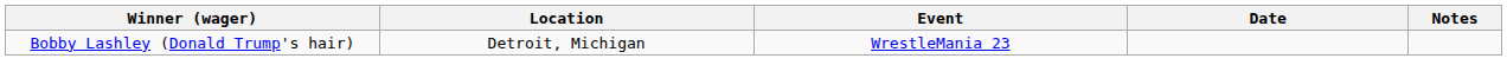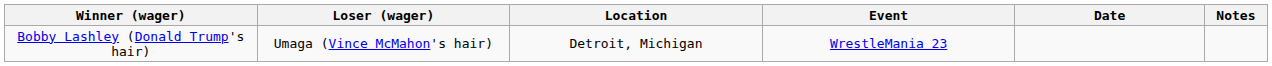 <table class="wikitable sortable" width=100%  style="text-align: center">
 <tr>
 <th width=20% scope="col">Winner (wager)</th>
+<th width=20% scope="col">Loser (wager)</th>
 <th width=20% scope="col">Location</th>
 <th width=20% scope="col">Event</th>
 <th width=15% scope="col">Date</th>
 <th class="unsortable" width=5% scope="col">Notes</th>
 </tr>
 <tr>
 <td><a href='#'>Bobby Lashley</a> (<a href='#'>Donald Trump</a>'s hair)</td>
+<td>Umaga (<a href='#'>Vince McMahon</a>'s hair)</td>
 <td>Detroit, Michigan</td>
 <td><a href='#'>WrestleMania 23</a></td>
 <td></td>
 <td></td>
 </tr>
 </table>
